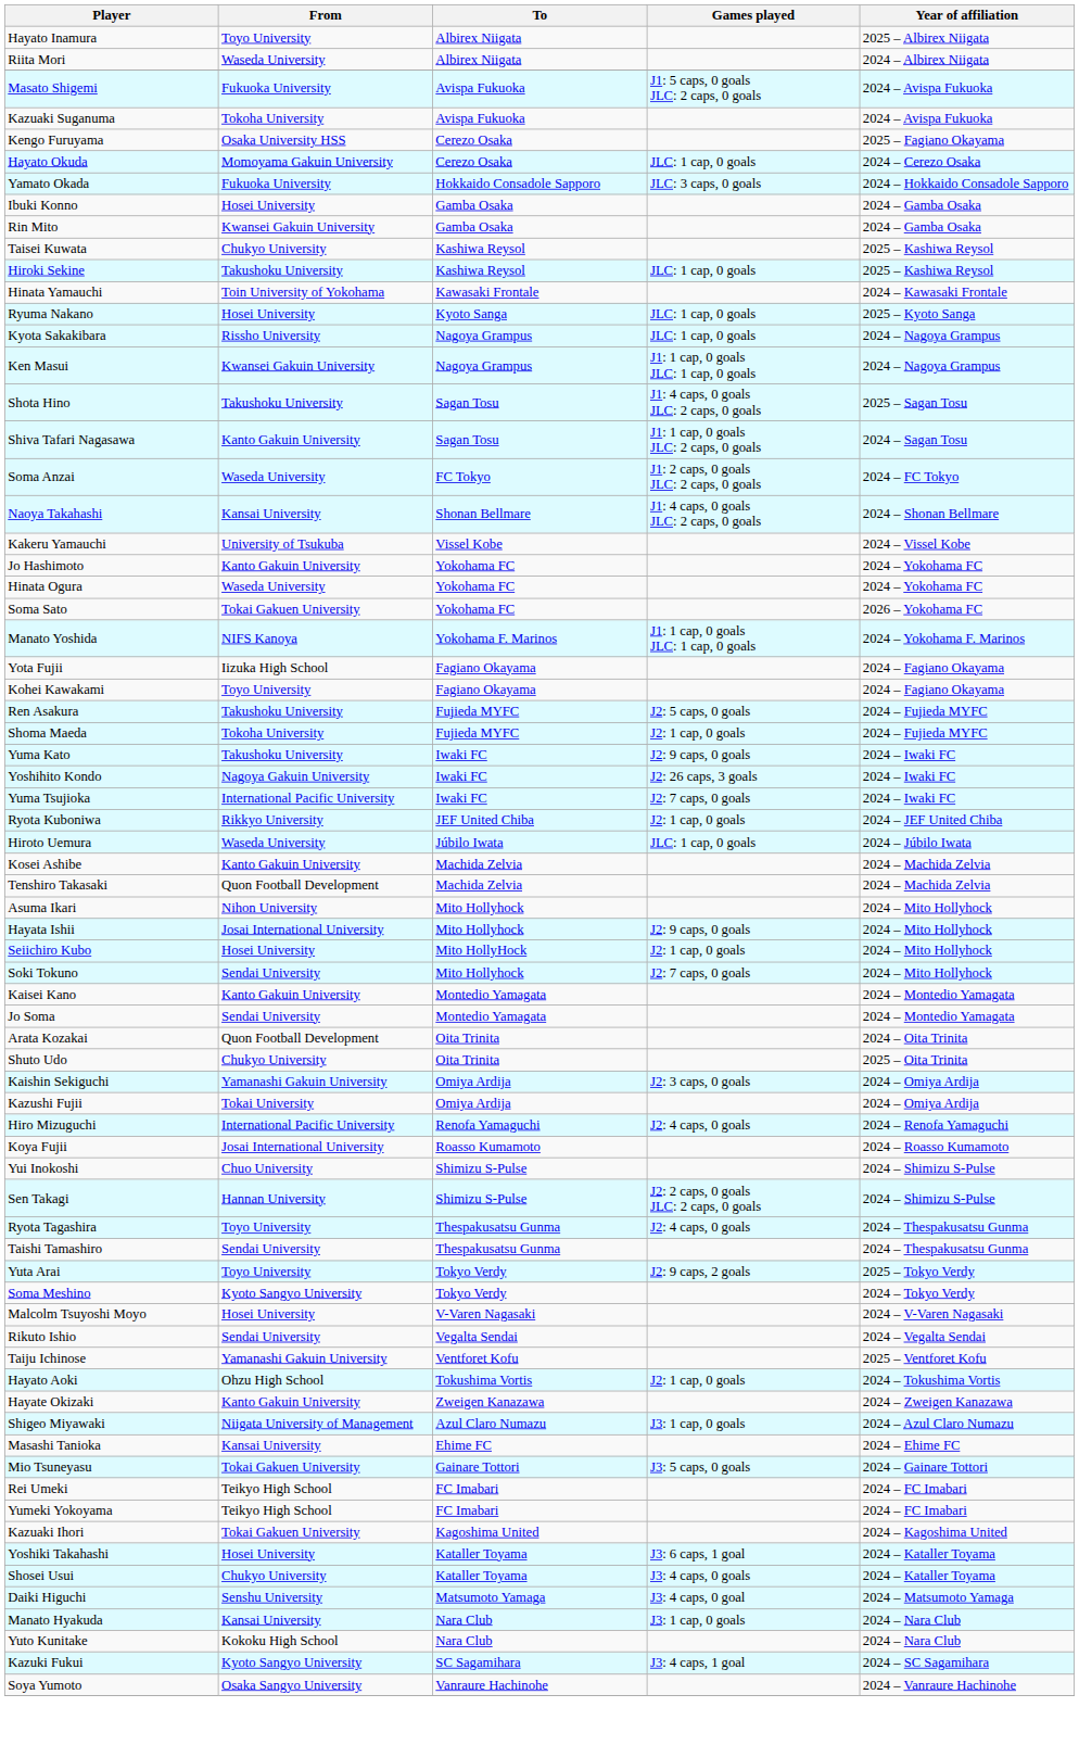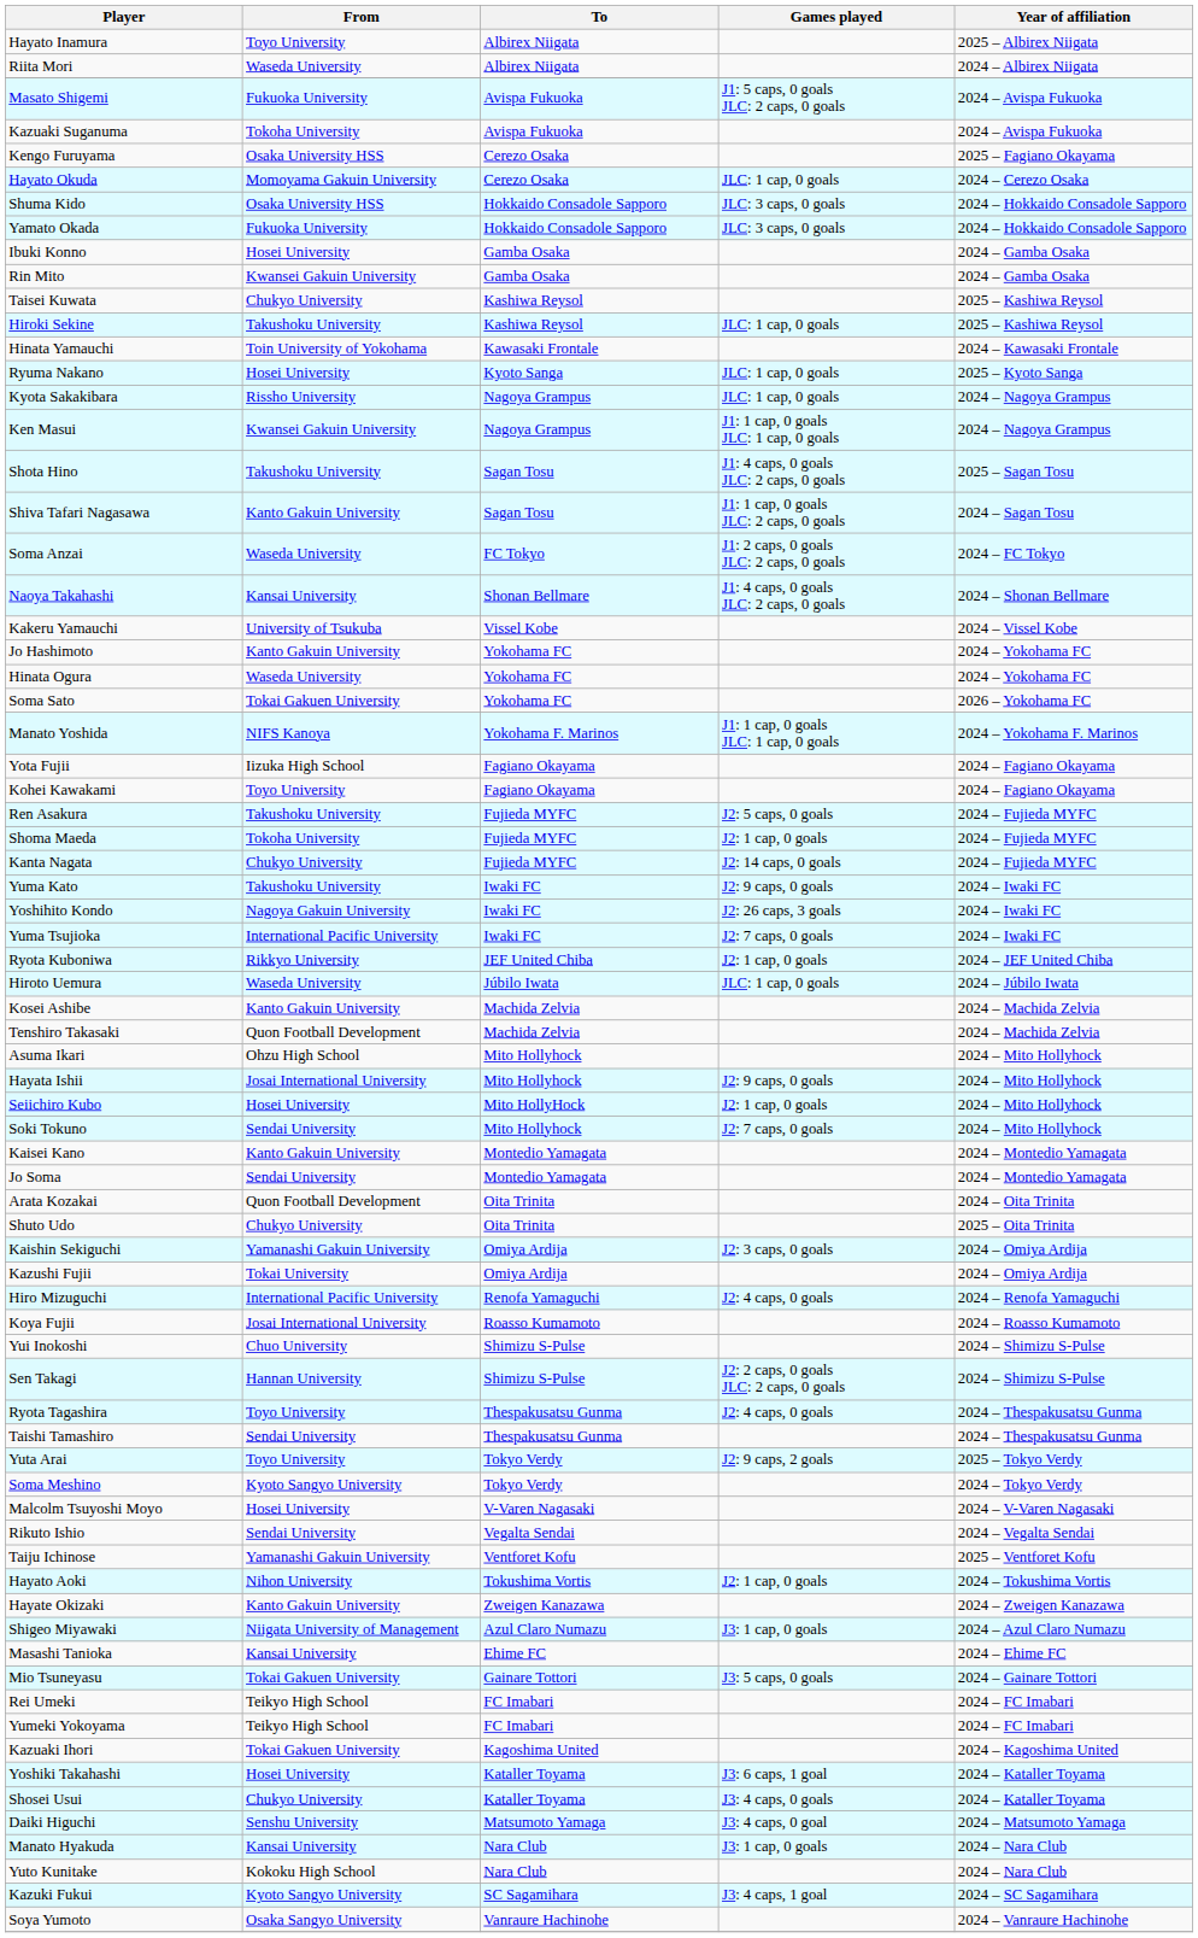 <table class="wikitable sortable mw-collapsible" style="text-align:left;">
 <tr>
 <th width=250px>Player</th>
 <th width=250px>From</th>
 <th width=250px>To</th>
 <th width=250px>Games played</th>
 <th width=250px>Year of affiliation</th>
 </tr>
 <tr>
 <td>Hayato Inamura</td>
 <td><a href='#'>Toyo University</a></td>
 <td><a href='#'>Albirex Niigata</a></td>
 <td></td>
 <td>2025 – <a href='#'>Albirex Niigata</a></td>
 </tr>
 <tr>
 <td>Riita Mori</td>
 <td><a href='#'>Waseda University</a></td>
 <td><a href='#'>Albirex Niigata</a></td>
 <td></td>
 <td>2024 – <a href='#'>Albirex Niigata</a></td>
 </tr>
 <tr>
 </tr>
 <tr style="background:#DDFBFF;">
 <td><a href='#'>Masato Shigemi</a></td>
 <td><a href='#'>Fukuoka University</a></td>
 <td><a href='#'>Avispa Fukuoka</a></td>
 <td><a href='#'>J1</a>: 5 caps, 0 goals<br><a href='#'>JLC</a>: 2 caps, 0 goals</td>
 <td>2024 – <a href='#'>Avispa Fukuoka</a></td>
 </tr>
 <tr>
 <td>Kazuaki Suganuma</td>
 <td><a href='#'>Tokoha University</a></td>
 <td><a href='#'>Avispa Fukuoka</a></td>
 <td></td>
 <td>2024 – <a href='#'>Avispa Fukuoka</a></td>
 </tr>
 <tr>
 <td>Kengo Furuyama</td>
 <td><a href='#'>Osaka University HSS</a></td>
 <td><a href='#'>Cerezo Osaka</a></td>
 <td></td>
 <td>2025 – <a href='#'>Fagiano Okayama</a></td>
 </tr>
 <tr style="background:#DDFBFF;">
 <td><a href='#'>Hayato Okuda</a></td>
 <td><a href='#'>Momoyama Gakuin University</a></td>
 <td><a href='#'>Cerezo Osaka</a></td>
 <td><a href='#'>JLC</a>: 1 cap, 0 goals</td>
 <td>2024 – <a href='#'>Cerezo Osaka</a></td>
+</tr>
+<tr style="background:#DDFBFF;">
+<td>Shuma Kido</td>
+<td><a href='#'>Osaka University HSS</a></td>
+<td><a href='#'>Hokkaido Consadole Sapporo</a></td>
+<td><a href='#'>JLC</a>: 3 caps, 0 goals</td>
+<td>2024 – <a href='#'>Hokkaido Consadole Sapporo</a></td>
 </tr>
 <tr style="background:#DDFBFF;">
 <td>Yamato Okada</td>
 <td><a href='#'>Fukuoka University</a></td>
 <td><a href='#'>Hokkaido Consadole Sapporo</a></td>
 <td><a href='#'>JLC</a>: 3 caps, 0 goals</td>
 <td>2024 – <a href='#'>Hokkaido Consadole Sapporo</a></td>
 </tr>
 <tr>
 <td>Ibuki Konno</td>
 <td><a href='#'>Hosei University</a></td>
 <td><a href='#'>Gamba Osaka</a></td>
 <td></td>
 <td>2024 – <a href='#'>Gamba Osaka</a></td>
 </tr>
 <tr>
 <td>Rin Mito</td>
 <td><a href='#'>Kwansei Gakuin University</a></td>
 <td><a href='#'>Gamba Osaka</a></td>
 <td></td>
 <td>2024 – <a href='#'>Gamba Osaka</a></td>
 </tr>
 <tr>
 <td>Taisei Kuwata</td>
 <td><a href='#'>Chukyo University</a></td>
 <td><a href='#'>Kashiwa Reysol</a></td>
 <td></td>
 <td>2025 – <a href='#'>Kashiwa Reysol</a></td>
 </tr>
 <tr style="background:#DDFBFF;">
 <td><a href='#'>Hiroki Sekine</a></td>
 <td><a href='#'>Takushoku University</a></td>
 <td><a href='#'>Kashiwa Reysol</a></td>
 <td><a href='#'>JLC</a>: 1 cap, 0 goals</td>
 <td>2025 – <a href='#'>Kashiwa Reysol</a></td>
 </tr>
 <tr>
 <td>Hinata Yamauchi</td>
 <td><a href='#'>Toin University of Yokohama</a></td>
 <td><a href='#'>Kawasaki Frontale</a></td>
 <td></td>
 <td>2024 – <a href='#'>Kawasaki Frontale</a></td>
 </tr>
 <tr style="background:#DDFBFF;">
 <td>Ryuma Nakano</td>
 <td><a href='#'>Hosei University</a></td>
 <td><a href='#'>Kyoto Sanga</a></td>
 <td><a href='#'>JLC</a>: 1 cap, 0 goals</td>
 <td>2025 – <a href='#'>Kyoto Sanga</a></td>
 </tr>
 <tr style="background:#DDFBFF;">
 <td>Kyota Sakakibara</td>
 <td><a href='#'>Rissho University</a></td>
 <td><a href='#'>Nagoya Grampus</a></td>
 <td><a href='#'>JLC</a>: 1 cap, 0 goals</td>
 <td>2024 – <a href='#'>Nagoya Grampus</a></td>
 </tr>
 <tr style="background:#DDFBFF;">
 <td>Ken Masui</td>
 <td><a href='#'>Kwansei Gakuin University</a></td>
 <td><a href='#'>Nagoya Grampus</a></td>
 <td><a href='#'>J1</a>: 1 cap, 0 goals<br><a href='#'>JLC</a>: 1 cap, 0 goals</td>
 <td>2024 – <a href='#'>Nagoya Grampus</a></td>
 </tr>
 <tr style="background:#DDFBFF;">
 <td>Shota Hino</td>
 <td><a href='#'>Takushoku University</a></td>
 <td><a href='#'>Sagan Tosu</a></td>
 <td><a href='#'>J1</a>: 4 caps, 0 goals<br><a href='#'>JLC</a>: 2 caps, 0 goals</td>
 <td>2025 – <a href='#'>Sagan Tosu</a></td>
 </tr>
 <tr style="background:#DDFBFF;">
 <td>Shiva Tafari Nagasawa</td>
 <td><a href='#'>Kanto Gakuin University</a></td>
 <td><a href='#'>Sagan Tosu</a></td>
 <td><a href='#'>J1</a>: 1 cap, 0 goals<br><a href='#'>JLC</a>: 2 caps, 0 goals</td>
 <td>2024 – <a href='#'>Sagan Tosu</a></td>
 </tr>
 <tr style="background:#DDFBFF;">
 <td>Soma Anzai</td>
 <td><a href='#'>Waseda University</a></td>
 <td><a href='#'>FC Tokyo</a></td>
 <td><a href='#'>J1</a>: 2 caps, 0 goals<br><a href='#'>JLC</a>: 2 caps, 0 goals</td>
 <td>2024 – <a href='#'>FC Tokyo</a></td>
 </tr>
 <tr style="background:#DDFBFF;">
 <td><a href='#'>Naoya Takahashi</a></td>
 <td><a href='#'>Kansai University</a></td>
 <td><a href='#'>Shonan Bellmare</a></td>
 <td><a href='#'>J1</a>: 4 caps, 0 goals<br><a href='#'>JLC</a>: 2 caps, 0 goals</td>
 <td>2024 – <a href='#'>Shonan Bellmare</a></td>
 </tr>
 <tr>
 <td>Kakeru Yamauchi</td>
 <td><a href='#'>University of Tsukuba</a></td>
 <td><a href='#'>Vissel Kobe</a></td>
 <td></td>
 <td>2024 – <a href='#'>Vissel Kobe</a></td>
 </tr>
 <tr>
 <td>Jo Hashimoto</td>
 <td><a href='#'>Kanto Gakuin University</a></td>
 <td><a href='#'>Yokohama FC</a></td>
 <td></td>
 <td>2024 – <a href='#'>Yokohama FC</a></td>
 </tr>
 <tr>
 <td>Hinata Ogura</td>
 <td><a href='#'>Waseda University</a></td>
 <td><a href='#'>Yokohama FC</a></td>
 <td></td>
 <td>2024 – <a href='#'>Yokohama FC</a></td>
 </tr>
 <tr>
 <td>Soma Sato</td>
 <td><a href='#'>Tokai Gakuen University</a></td>
 <td><a href='#'>Yokohama FC</a></td>
 <td></td>
 <td>2026 – <a href='#'>Yokohama FC</a></td>
 </tr>
 <tr style="background:#DDFBFF;">
 <td>Manato Yoshida</td>
 <td><a href='#'>NIFS Kanoya</a></td>
 <td><a href='#'>Yokohama F. Marinos</a></td>
 <td><a href='#'>J1</a>: 1 cap, 0 goals<br><a href='#'>JLC</a>: 1 cap, 0 goals</td>
 <td>2024 – <a href='#'>Yokohama F. Marinos</a></td>
 </tr>
 <tr>
 <td>Yota Fujii</td>
 <td>Iizuka High School</td>
 <td><a href='#'>Fagiano Okayama</a></td>
 <td></td>
 <td>2024 – <a href='#'>Fagiano Okayama</a></td>
 </tr>
 <tr>
 <td>Kohei Kawakami</td>
 <td><a href='#'>Toyo University</a></td>
 <td><a href='#'>Fagiano Okayama</a></td>
 <td></td>
 <td>2024 – <a href='#'>Fagiano Okayama</a></td>
 </tr>
 <tr style="background:#DDFBFF;">
 <td>Ren Asakura</td>
 <td><a href='#'>Takushoku University</a></td>
 <td><a href='#'>Fujieda MYFC</a></td>
 <td><a href='#'>J2</a>: 5 caps, 0 goals</td>
 <td>2024 – <a href='#'>Fujieda MYFC</a></td>
 </tr>
 <tr style="background:#DDFBFF;">
 <td>Shoma Maeda</td>
 <td><a href='#'>Tokoha University</a></td>
 <td><a href='#'>Fujieda MYFC</a></td>
 <td><a href='#'>J2</a>: 1 cap, 0 goals</td>
 <td>2024 – <a href='#'>Fujieda MYFC</a></td>
 </tr>
 <tr style="background:#DDFBFF;">
+<td>Kanta Nagata</td>
+<td><a href='#'>Chukyo University</a></td>
+<td><a href='#'>Fujieda MYFC</a></td>
+<td><a href='#'>J2</a>: 14 caps, 0 goals</td>
+<td>2024 – <a href='#'>Fujieda MYFC</a></td>
+</tr>
+<tr style="background:#DDFBFF;">
 <td>Yuma Kato</td>
 <td><a href='#'>Takushoku University</a></td>
 <td><a href='#'>Iwaki FC</a></td>
 <td><a href='#'>J2</a>: 9 caps, 0 goals</td>
 <td>2024 – <a href='#'>Iwaki FC</a></td>
 </tr>
 <tr style="background:#DDFBFF;">
 <td>Yoshihito Kondo</td>
 <td><a href='#'>Nagoya Gakuin University</a></td>
 <td><a href='#'>Iwaki FC</a></td>
 <td><a href='#'>J2</a>: 26 caps, 3 goals</td>
 <td>2024 – <a href='#'>Iwaki FC</a></td>
 </tr>
 <tr style="background:#DDFBFF;">
 <td>Yuma Tsujioka</td>
 <td><a href='#'>International Pacific University</a></td>
 <td><a href='#'>Iwaki FC</a></td>
 <td><a href='#'>J2</a>: 7 caps, 0 goals</td>
 <td>2024 – <a href='#'>Iwaki FC</a></td>
 </tr>
 <tr style="background:#DDFBFF;">
 <td>Ryota Kuboniwa</td>
 <td><a href='#'>Rikkyo University</a></td>
 <td><a href='#'>JEF United Chiba</a></td>
 <td><a href='#'>J2</a>: 1 cap, 0 goals</td>
 <td>2024 – <a href='#'>JEF United Chiba</a></td>
 </tr>
 <tr style="background:#DDFBFF;">
 <td>Hiroto Uemura</td>
 <td><a href='#'>Waseda University</a></td>
 <td><a href='#'>Júbilo Iwata</a></td>
 <td><a href='#'>JLC</a>: 1 cap, 0 goals</td>
 <td>2024 – <a href='#'>Júbilo Iwata</a></td>
 </tr>
 <tr>
 <td>Kosei Ashibe</td>
 <td><a href='#'>Kanto Gakuin University</a></td>
 <td><a href='#'>Machida Zelvia</a></td>
 <td></td>
 <td>2024 – <a href='#'>Machida Zelvia</a></td>
 </tr>
 <tr>
 <td>Tenshiro Takasaki</td>
 <td>Quon Football Development</td>
 <td><a href='#'>Machida Zelvia</a></td>
 <td></td>
 <td>2024 – <a href='#'>Machida Zelvia</a></td>
 </tr>
 <tr>
 <td>Asuma Ikari</td>
-<td><a href='#'>Nihon University</a></td>
+<td>Ohzu High School</td>
 <td><a href='#'>Mito Hollyhock</a></td>
 <td></td>
 <td>2024 – <a href='#'>Mito Hollyhock</a></td>
 </tr>
 <tr style="background:#DDFBFF;">
 <td>Hayata Ishii</td>
 <td><a href='#'>Josai International University</a></td>
 <td><a href='#'>Mito Hollyhock</a></td>
 <td><a href='#'>J2</a>: 9 caps, 0 goals</td>
 <td>2024 – <a href='#'>Mito Hollyhock</a></td>
 </tr>
 <tr style="background:#DDFBFF;">
 <td><a href='#'>Seiichiro Kubo</a></td>
 <td><a href='#'>Hosei University</a></td>
 <td><a href='#'>Mito HollyHock</a></td>
 <td><a href='#'>J2</a>: 1 cap, 0 goals</td>
 <td>2024 – <a href='#'>Mito Hollyhock</a></td>
 </tr>
 <tr style="background:#DDFBFF;">
 <td>Soki Tokuno</td>
 <td><a href='#'>Sendai University</a></td>
 <td><a href='#'>Mito Hollyhock</a></td>
 <td><a href='#'>J2</a>: 7 caps, 0 goals</td>
 <td>2024 – <a href='#'>Mito Hollyhock</a></td>
 </tr>
 <tr>
 <td>Kaisei Kano</td>
 <td><a href='#'>Kanto Gakuin University</a></td>
 <td><a href='#'>Montedio Yamagata</a></td>
 <td></td>
 <td>2024 – <a href='#'>Montedio Yamagata</a></td>
 </tr>
 <tr>
 <td>Jo Soma</td>
 <td><a href='#'>Sendai University</a></td>
 <td><a href='#'>Montedio Yamagata</a></td>
 <td></td>
 <td>2024 – <a href='#'>Montedio Yamagata</a></td>
 </tr>
 <tr>
 <td>Arata Kozakai</td>
 <td>Quon Football Development</td>
 <td><a href='#'>Oita Trinita</a></td>
 <td></td>
 <td>2024 – <a href='#'>Oita Trinita</a></td>
 </tr>
 <tr>
 <td>Shuto Udo</td>
 <td><a href='#'>Chukyo University</a></td>
 <td><a href='#'>Oita Trinita</a></td>
 <td></td>
 <td>2025 – <a href='#'>Oita Trinita</a></td>
 </tr>
 <tr style="background:#DDFBFF;">
 <td>Kaishin Sekiguchi</td>
 <td><a href='#'>Yamanashi Gakuin University</a></td>
 <td><a href='#'>Omiya Ardija</a></td>
 <td><a href='#'>J2</a>: 3 caps, 0 goals</td>
 <td>2024 – <a href='#'>Omiya Ardija</a></td>
 </tr>
 <tr>
 <td>Kazushi Fujii</td>
 <td><a href='#'>Tokai University</a></td>
 <td><a href='#'>Omiya Ardija</a></td>
 <td></td>
 <td>2024 – <a href='#'>Omiya Ardija</a></td>
 </tr>
 <tr style="background:#DDFBFF;">
 <td>Hiro Mizuguchi</td>
 <td><a href='#'>International Pacific University</a></td>
 <td><a href='#'>Renofa Yamaguchi</a></td>
 <td><a href='#'>J2</a>: 4 caps, 0 goals</td>
 <td>2024 – <a href='#'>Renofa Yamaguchi</a></td>
 </tr>
 <tr>
 <td>Koya Fujii</td>
 <td><a href='#'>Josai International University</a></td>
 <td><a href='#'>Roasso Kumamoto</a></td>
 <td></td>
 <td>2024 – <a href='#'>Roasso Kumamoto</a></td>
 </tr>
 <tr>
 <td>Yui Inokoshi</td>
 <td><a href='#'>Chuo University</a></td>
 <td><a href='#'>Shimizu S-Pulse</a></td>
 <td></td>
 <td>2024 – <a href='#'>Shimizu S-Pulse</a></td>
 </tr>
 <tr style="background:#DDFBFF;">
 <td>Sen Takagi</td>
 <td><a href='#'>Hannan University</a></td>
 <td><a href='#'>Shimizu S-Pulse</a></td>
 <td><a href='#'>J2</a>: 2 caps, 0 goals<br><a href='#'>JLC</a>: 2 caps, 0 goals</td>
 <td>2024 – <a href='#'>Shimizu S-Pulse</a></td>
 </tr>
 <tr style="background:#DDFBFF;">
 <td>Ryota Tagashira</td>
 <td><a href='#'>Toyo University</a></td>
 <td><a href='#'>Thespakusatsu Gunma</a></td>
 <td><a href='#'>J2</a>: 4 caps, 0 goals</td>
 <td>2024 – <a href='#'>Thespakusatsu Gunma</a></td>
 </tr>
 <tr>
 <td>Taishi Tamashiro</td>
 <td><a href='#'>Sendai University</a></td>
 <td><a href='#'>Thespakusatsu Gunma</a></td>
 <td></td>
 <td>2024 – <a href='#'>Thespakusatsu Gunma</a></td>
 </tr>
 <tr style="background:#DDFBFF;">
 <td>Yuta Arai</td>
 <td><a href='#'>Toyo University</a></td>
 <td><a href='#'>Tokyo Verdy</a></td>
 <td><a href='#'>J2</a>: 9 caps, 2 goals</td>
 <td>2025 – <a href='#'>Tokyo Verdy</a></td>
 </tr>
 <tr>
 <td><a href='#'>Soma Meshino</a></td>
 <td><a href='#'>Kyoto Sangyo University</a></td>
 <td><a href='#'>Tokyo Verdy</a></td>
 <td></td>
 <td>2024 – <a href='#'>Tokyo Verdy</a></td>
 </tr>
 <tr>
 <td>Malcolm Tsuyoshi Moyo</td>
 <td><a href='#'>Hosei University</a></td>
 <td><a href='#'>V-Varen Nagasaki</a></td>
 <td></td>
 <td>2024 – <a href='#'>V-Varen Nagasaki</a></td>
 </tr>
 <tr>
 <td>Rikuto Ishio</td>
 <td><a href='#'>Sendai University</a></td>
 <td><a href='#'>Vegalta Sendai</a></td>
 <td></td>
 <td>2024 – <a href='#'>Vegalta Sendai</a></td>
 </tr>
 <tr>
 <td>Taiju Ichinose</td>
 <td><a href='#'>Yamanashi Gakuin University</a></td>
 <td><a href='#'>Ventforet Kofu</a></td>
 <td></td>
 <td>2025 – <a href='#'>Ventforet Kofu</a></td>
 </tr>
 <tr style="background:#DDFBFF;">
 <td>Hayato Aoki</td>
-<td>Ohzu High School</td>
+<td><a href='#'>Nihon University</a></td>
 <td><a href='#'>Tokushima Vortis</a></td>
 <td><a href='#'>J2</a>: 1 cap, 0 goals</td>
 <td>2024 – <a href='#'>Tokushima Vortis</a></td>
 </tr>
 <tr>
 <td>Hayate Okizaki</td>
 <td><a href='#'>Kanto Gakuin University</a></td>
 <td><a href='#'>Zweigen Kanazawa</a></td>
 <td></td>
 <td>2024 – <a href='#'>Zweigen Kanazawa</a></td>
 </tr>
 <tr style="background:#DDFBFF;">
 <td>Shigeo Miyawaki</td>
 <td><a href='#'>Niigata University of Management</a></td>
 <td><a href='#'>Azul Claro Numazu</a></td>
 <td><a href='#'>J3</a>: 1 cap, 0 goals</td>
 <td>2024 – <a href='#'>Azul Claro Numazu</a></td>
 </tr>
 <tr>
 <td>Masashi Tanioka</td>
 <td><a href='#'>Kansai University</a></td>
 <td><a href='#'>Ehime FC</a></td>
 <td></td>
 <td>2024 – <a href='#'>Ehime FC</a></td>
 </tr>
 <tr style="background:#DDFBFF;">
 <td>Mio Tsuneyasu</td>
 <td><a href='#'>Tokai Gakuen University</a></td>
 <td><a href='#'>Gainare Tottori</a></td>
 <td><a href='#'>J3</a>: 5 caps, 0 goals</td>
 <td>2024 – <a href='#'>Gainare Tottori</a></td>
 </tr>
 <tr>
 <td>Rei Umeki</td>
 <td>Teikyo High School</td>
 <td><a href='#'>FC Imabari</a></td>
 <td></td>
 <td>2024 – <a href='#'>FC Imabari</a></td>
 </tr>
 <tr>
 <td>Yumeki Yokoyama</td>
 <td>Teikyo High School</td>
 <td><a href='#'>FC Imabari</a></td>
 <td></td>
 <td>2024 – <a href='#'>FC Imabari</a></td>
 </tr>
 <tr>
 <td>Kazuaki Ihori</td>
 <td><a href='#'>Tokai Gakuen University</a></td>
 <td><a href='#'>Kagoshima United</a></td>
 <td></td>
 <td>2024 – <a href='#'>Kagoshima United</a></td>
 </tr>
 <tr style="background:#DDFBFF;">
 <td>Yoshiki Takahashi</td>
 <td><a href='#'>Hosei University</a></td>
 <td><a href='#'>Kataller Toyama</a></td>
 <td><a href='#'>J3</a>: 6 caps, 1 goal</td>
 <td>2024 – <a href='#'>Kataller Toyama</a></td>
 </tr>
 <tr style="background:#DDFBFF;">
 <td>Shosei Usui</td>
 <td><a href='#'>Chukyo University</a></td>
 <td><a href='#'>Kataller Toyama</a></td>
 <td><a href='#'>J3</a>: 4 caps, 0 goals</td>
 <td>2024 – <a href='#'>Kataller Toyama</a></td>
 </tr>
 <tr style="background:#DDFBFF;">
 <td>Daiki Higuchi</td>
 <td><a href='#'>Senshu University</a></td>
 <td><a href='#'>Matsumoto Yamaga</a></td>
 <td><a href='#'>J3</a>: 4 caps, 0 goal</td>
 <td>2024 – <a href='#'>Matsumoto Yamaga</a></td>
 </tr>
 <tr style="background:#DDFBFF;">
 <td>Manato Hyakuda</td>
 <td><a href='#'>Kansai University</a></td>
 <td><a href='#'>Nara Club</a></td>
 <td><a href='#'>J3</a>: 1 cap, 0 goals</td>
 <td>2024 – <a href='#'>Nara Club</a></td>
 </tr>
 <tr>
 <td>Yuto Kunitake</td>
 <td>Kokoku High School</td>
 <td><a href='#'>Nara Club</a></td>
 <td></td>
 <td>2024 – <a href='#'>Nara Club</a></td>
 </tr>
 <tr style="background:#DDFBFF;">
 <td>Kazuki Fukui</td>
 <td><a href='#'>Kyoto Sangyo University</a></td>
 <td><a href='#'>SC Sagamihara</a></td>
 <td><a href='#'>J3</a>: 4 caps, 1 goal</td>
 <td>2024 – <a href='#'>SC Sagamihara</a></td>
 </tr>
 <tr>
 <td>Soya Yumoto</td>
 <td><a href='#'>Osaka Sangyo University</a></td>
 <td><a href='#'>Vanraure Hachinohe</a></td>
 <td></td>
 <td>2024 – <a href='#'>Vanraure Hachinohe</a></td>
 </tr>
 <tr>
 </tr>
 </table>
